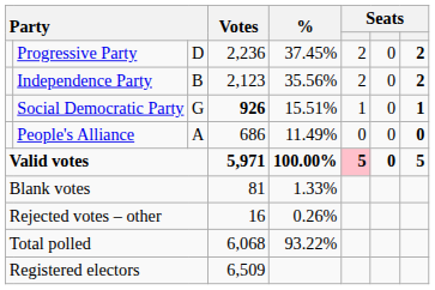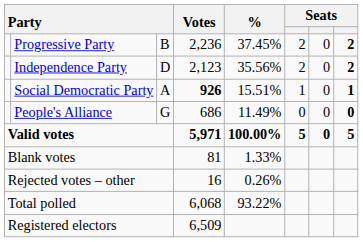 <table class="wikitable" border="1" style="text-align:right;">
 <tr>
 <th style="text-align:left;" valign=bottom rowspan=2 colspan=3>Party</th>
 <th align=center valign=bottom rowspan=2 width="50">Votes</th>
 <th align=center valign=bottom rowspan=2 width="50">%</th>
 <th colspan=3>Seats</th>
 </tr>
 <tr>
 <th align=center valign=bottom width="20"><small></small></th>
 <th align=center valign=bottom width="20"><small><a href='#'></a></small></th>
 <th align=center valign=bottom width="20"><small></small></th>
 </tr>
 <tr>
 <td></td>
 <td align=left><a href='#'>Progressive Party</a></td>
-<td align=left>D</td>
+<td align=left>B</td>
 <td>2,236</td>
 <td>37.45%</td>
 <td>2</td>
 <td>0</td>
 <td><strong>2</strong></td>
 </tr>
 <tr>
 <td></td>
 <td align=left><a href='#'>Independence Party</a></td>
-<td align=left>B</td>
+<td align=left>D</td>
 <td>2,123</td>
 <td>35.56%</td>
 <td>2</td>
 <td>0</td>
 <td><strong>2</strong></td>
 </tr>
 <tr>
 <td></td>
 <td align=left><a href='#'>Social Democratic Party</a></td>
-<td align=left>G</td>
+<td align=left>A</td>
 <td><strong>926</strong></td>
 <td>15.51%</td>
 <td>1</td>
 <td>0</td>
 <td><strong>1</strong></td>
 </tr>
 <tr>
 <td></td>
 <td align=left><a href='#'>People's Alliance</a></td>
-<td align=left>A</td>
+<td align=left>G</td>
 <td>686</td>
 <td>11.49%</td>
 <td>0</td>
 <td>0</td>
 <td><strong>0</strong></td>
 </tr>
 <tr style="font-weight:bold">
 <td align=left colspan=3>Valid votes</td>
 <td>5,971</td>
 <td>100.00%</td>
-<td style="background: pink;">5</td>
+<td>5</td>
 <td>0</td>
 <td>5</td>
 </tr>
 <tr>
 <td align=left colspan=3>Blank votes</td>
 <td>81</td>
 <td>1.33%</td>
 <td></td>
 <td></td>
 <td></td>
 </tr>
 <tr>
 <td align=left colspan=3>Rejected votes – other</td>
 <td>16</td>
 <td>0.26%</td>
 <td></td>
 <td></td>
 <td></td>
 </tr>
 <tr>
 <td align=left colspan=3>Total polled</td>
 <td>6,068</td>
 <td>93.22%</td>
 <td></td>
 <td></td>
 <td></td>
 </tr>
 <tr>
 <td align=left colspan=3>Registered electors</td>
 <td>6,509</td>
 <td></td>
 <td></td>
 <td></td>
 <td></td>
 </tr>
 </table>
